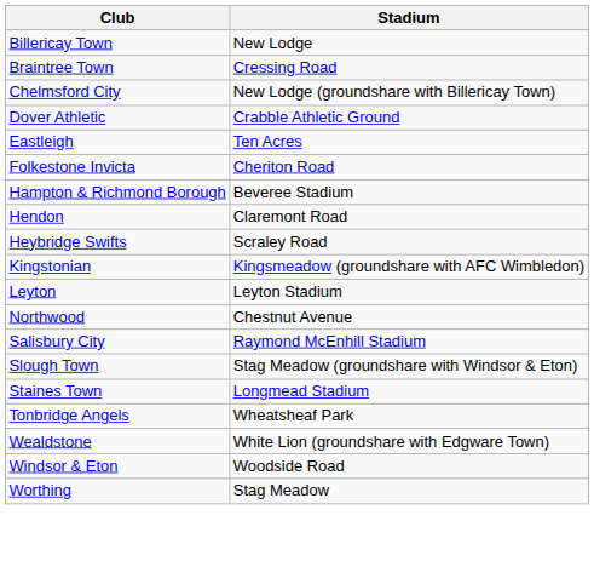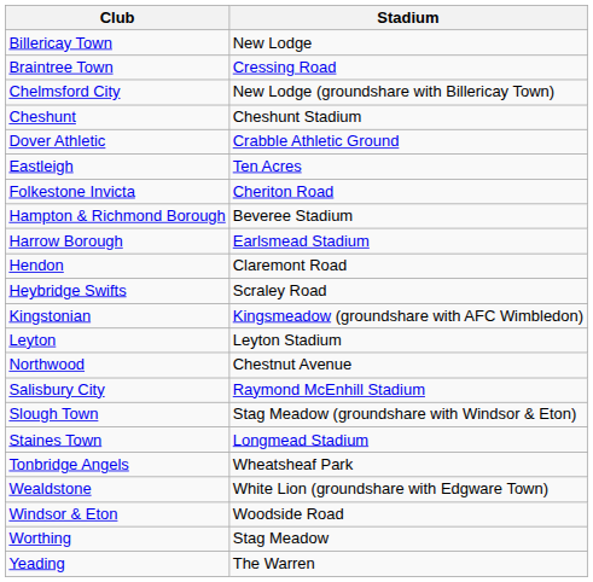 <table class="wikitable sortable">
 <tr>
 <th>Club</th>
 <th>Stadium</th>
 </tr>
 <tr>
 <td><a href='#'>Billericay Town</a></td>
 <td>New Lodge</td>
 </tr>
 <tr>
 <td><a href='#'>Braintree Town</a></td>
 <td><a href='#'>Cressing Road</a></td>
 </tr>
 <tr>
 <td><a href='#'>Chelmsford City</a></td>
 <td>New Lodge (groundshare with Billericay Town)</td>
 </tr>
 <tr>
+<td><a href='#'>Cheshunt</a></td>
+<td>Cheshunt Stadium</td>
+</tr>
+<tr>
 <td><a href='#'>Dover Athletic</a></td>
 <td><a href='#'>Crabble Athletic Ground</a></td>
 </tr>
 <tr>
 <td><a href='#'>Eastleigh</a></td>
 <td><a href='#'>Ten Acres</a></td>
 </tr>
 <tr>
 <td><a href='#'>Folkestone Invicta</a></td>
 <td><a href='#'>Cheriton Road</a></td>
 </tr>
 <tr>
 <td><a href='#'>Hampton & Richmond Borough</a></td>
 <td>Beveree Stadium</td>
+</tr>
+<tr>
+<td><a href='#'>Harrow Borough</a></td>
+<td><a href='#'>Earlsmead Stadium</a></td>
 </tr>
 <tr>
 <td><a href='#'>Hendon</a></td>
 <td>Claremont Road</td>
 </tr>
 <tr>
 <td><a href='#'>Heybridge Swifts</a></td>
 <td>Scraley Road</td>
 </tr>
 <tr>
 <td><a href='#'>Kingstonian</a></td>
 <td><a href='#'>Kingsmeadow</a> (groundshare with AFC Wimbledon)</td>
 </tr>
 <tr>
 <td><a href='#'>Leyton</a></td>
 <td>Leyton Stadium</td>
 </tr>
 <tr>
 <td><a href='#'>Northwood</a></td>
 <td>Chestnut Avenue</td>
 </tr>
 <tr>
 <td><a href='#'>Salisbury City</a></td>
 <td><a href='#'>Raymond McEnhill Stadium</a></td>
 </tr>
 <tr>
 <td><a href='#'>Slough Town</a></td>
 <td>Stag Meadow (groundshare with Windsor & Eton)</td>
 </tr>
 <tr>
 <td><a href='#'>Staines Town</a></td>
 <td><a href='#'>Longmead Stadium</a></td>
 </tr>
 <tr>
 <td><a href='#'>Tonbridge Angels</a></td>
 <td>Wheatsheaf Park</td>
 </tr>
 <tr>
 <td><a href='#'>Wealdstone</a></td>
 <td>White Lion (groundshare with Edgware Town)</td>
 </tr>
 <tr>
 <td><a href='#'>Windsor & Eton</a></td>
 <td>Woodside Road</td>
 </tr>
 <tr>
 <td><a href='#'>Worthing</a></td>
 <td>Stag Meadow</td>
 </tr>
+<tr>
+<td><a href='#'>Yeading</a></td>
+<td>The Warren</td>
+</tr>
 </table>
